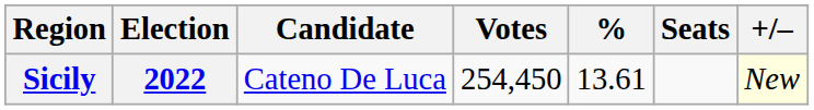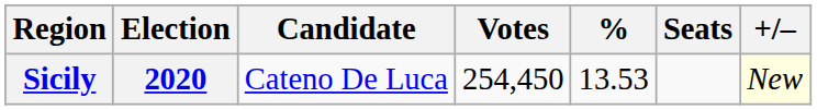 <table class="wikitable" style="text-align:center">
 <tr>
 <th>Region</th>
 <th>Election</th>
 <th>Candidate</th>
 <th>Votes</th>
 <th>%</th>
 <th>Seats</th>
 <th>+/–</th>
 </tr>
 <tr>
 <th><a href='#'>Sicily</a></th>
-<th><a href='#'>2022</a></th>
+<th><a href='#'>2020</a></th>
 <td><a href='#'>Cateno De Luca</a></td>
 <td>254,450</td>
-<td>13.61</td>
+<td>13.53</td>
 <td></td>
 <td style="background: lightyellow;"><em>New</em></td>
 </tr>
 </table>
